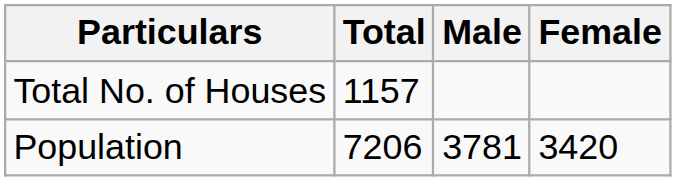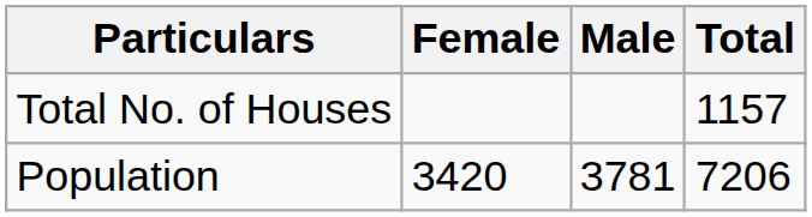 <table class="wikitable sortable">
 <tr>
 <th>Particulars</th>
+<th>Female</th>
+<th>Male</th>
 <th>Total</th>
-<th>Male</th>
-<th>Female</th>
 </tr>
 <tr>
 <td>Total No. of Houses</td>
-<td>1157</td>
 <td></td>
 <td></td>
+<td>1157</td>
 </tr>
 <tr>
 <td>Population</td>
+<td>3420</td>
+<td>3781</td>
 <td>7206</td>
-<td>3781</td>
-<td>3420</td>
 </tr>
 </table>
